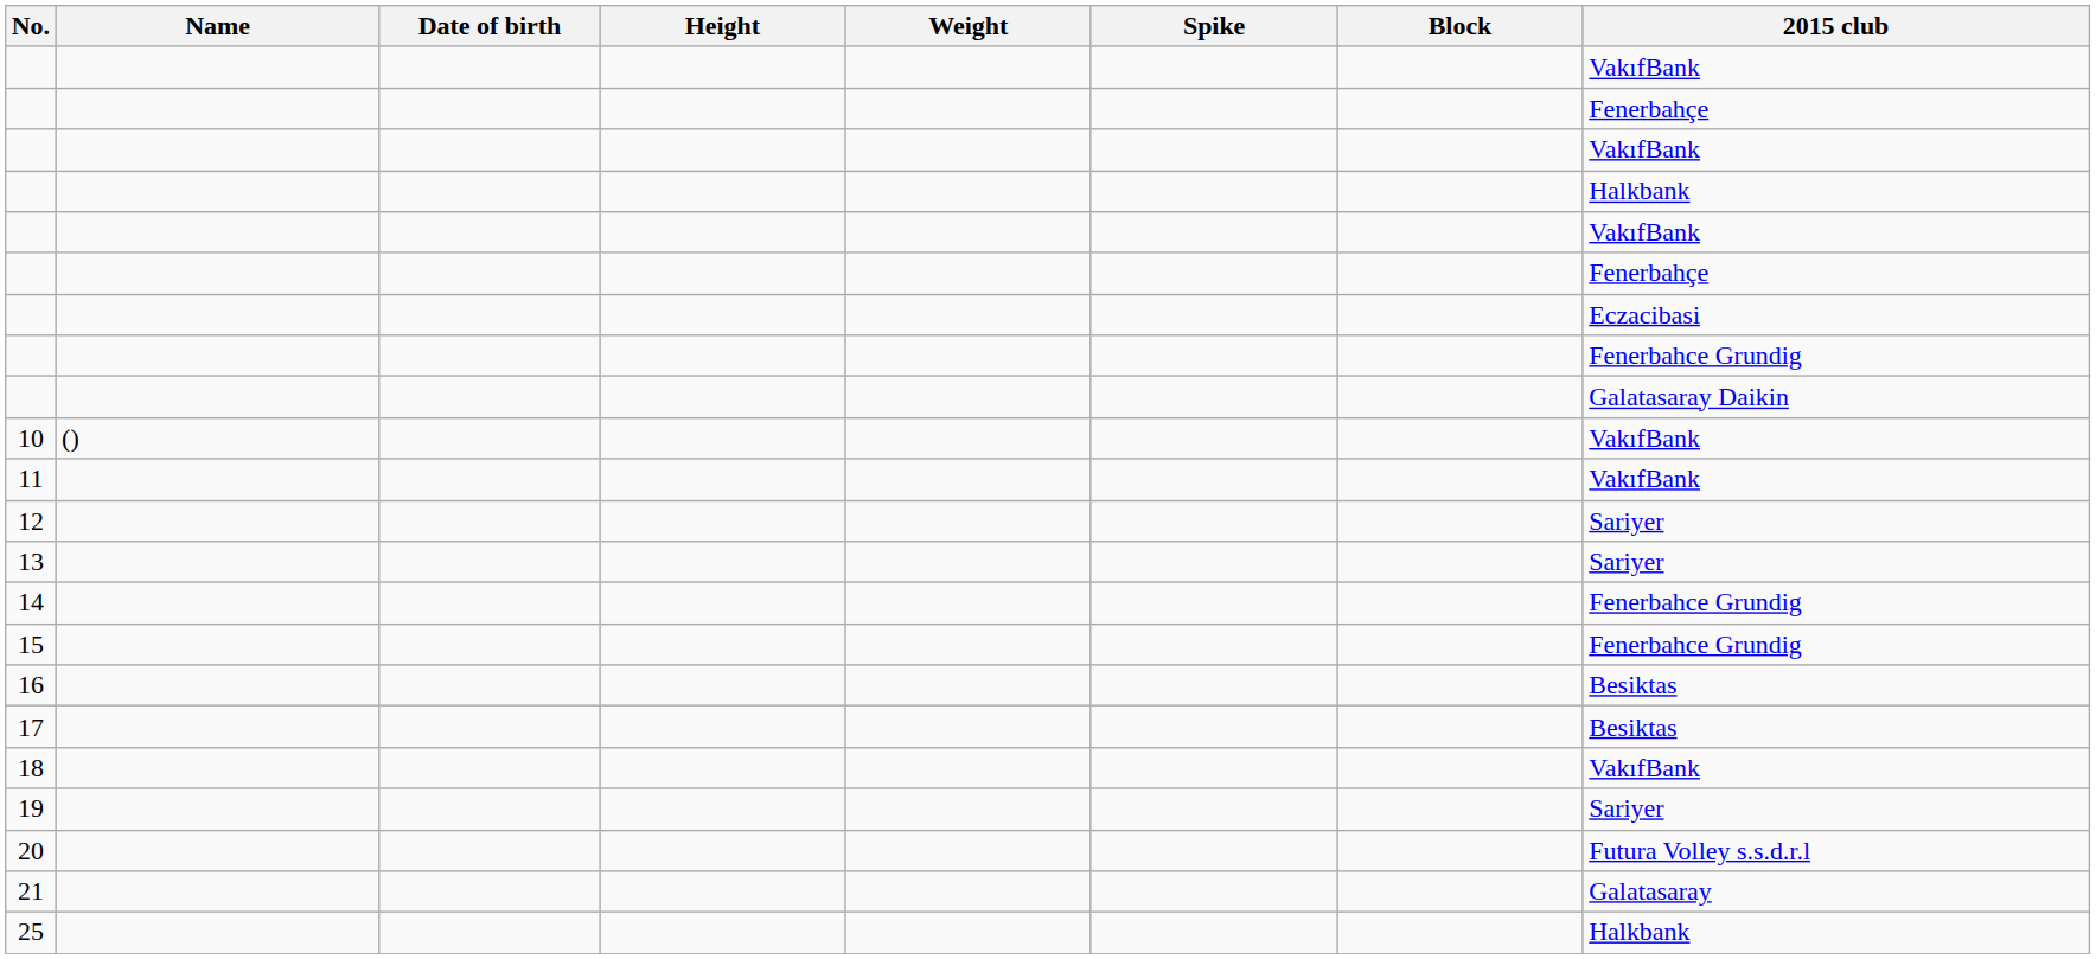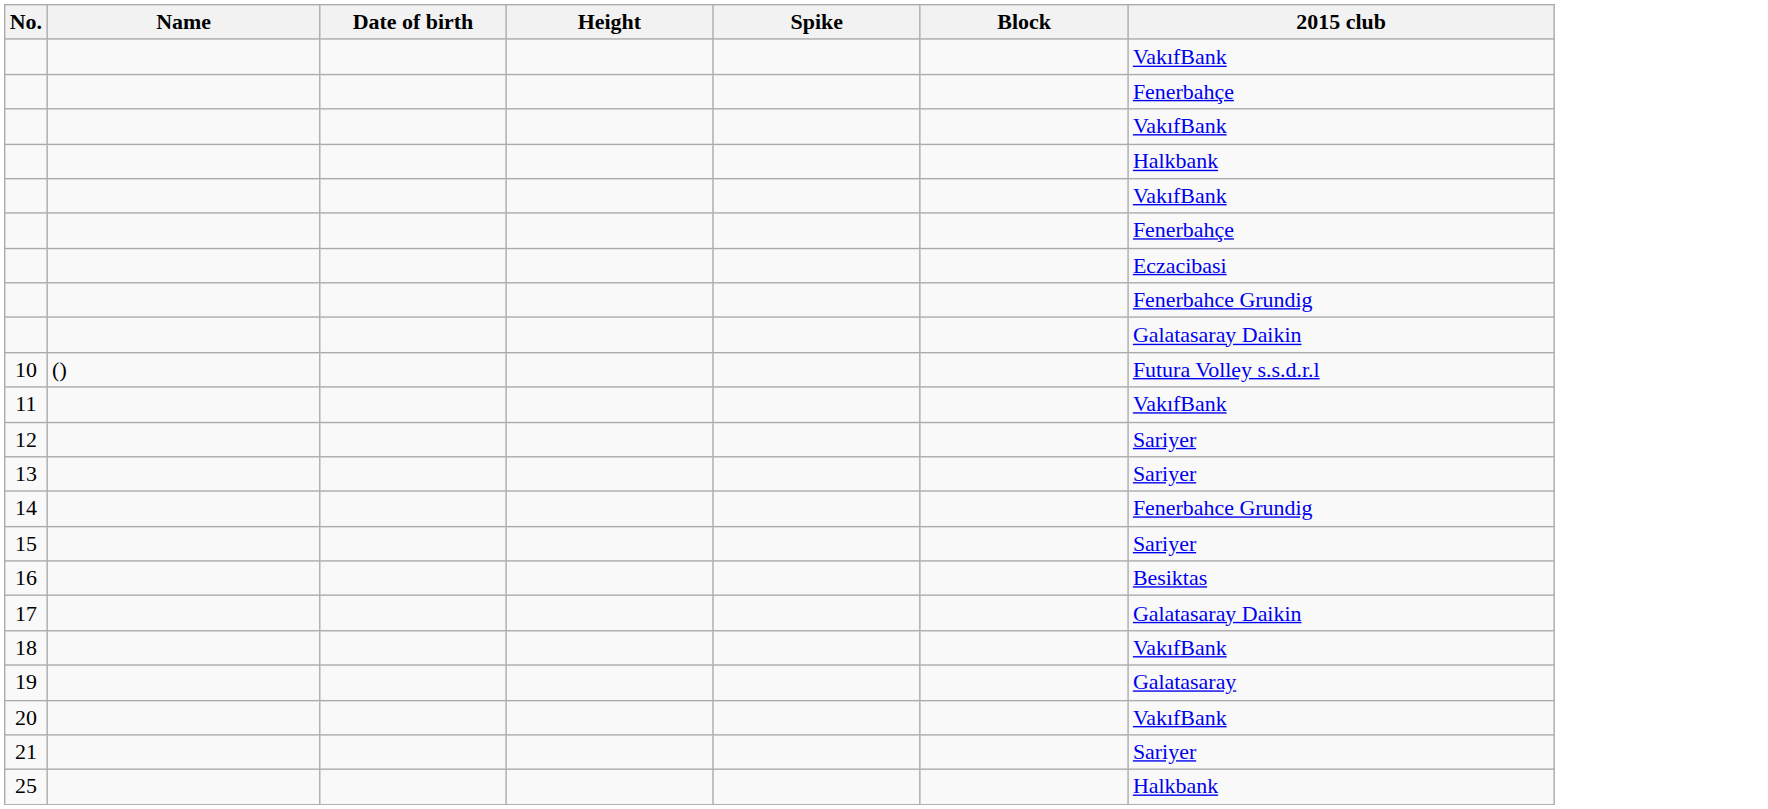 <table class="wikitable sortable" style="font-size:100%; text-align:center;">
 <tr>
 <th>No.</th>
 <th style="width:12em">Name</th>
 <th style="width:8em">Date of birth</th>
 <th style="width:9em">Height</th>
-<th style="width:9em">Weight</th>
 <th style="width:9em">Spike</th>
 <th style="width:9em">Block</th>
 <th style="width:19em">2015 club</th>
 </tr>
 <tr>
 <td></td>
 <td align=left></td>
 <td align=right></td>
-<td></td>
 <td></td>
 <td></td>
 <td></td>
 <td align=left> <a href='#'>VakıfBank</a></td>
 </tr>
 <tr>
 <td></td>
 <td align=left></td>
 <td align=right></td>
 <td></td>
 <td></td>
 <td></td>
-<td></td>
 <td align=left> <a href='#'>Fenerbahçe</a></td>
 </tr>
 <tr>
 <td></td>
 <td align=left></td>
 <td align=right></td>
-<td></td>
 <td></td>
 <td></td>
 <td></td>
 <td align=left> <a href='#'>VakıfBank</a></td>
 </tr>
 <tr>
 <td></td>
 <td align=left></td>
 <td align=right></td>
 <td></td>
 <td></td>
 <td></td>
-<td></td>
 <td align=left> <a href='#'>Halkbank</a></td>
 </tr>
 <tr>
 <td></td>
 <td align=left></td>
 <td align=right></td>
-<td></td>
 <td></td>
 <td></td>
 <td></td>
 <td align=left> <a href='#'>VakıfBank</a></td>
 </tr>
 <tr>
 <td></td>
 <td align=left></td>
 <td align=right></td>
 <td></td>
 <td></td>
 <td></td>
-<td></td>
 <td align=left> <a href='#'>Fenerbahçe</a></td>
 </tr>
 <tr>
 <td></td>
 <td align=left></td>
 <td align=right></td>
-<td></td>
 <td></td>
 <td></td>
 <td></td>
 <td align=left> <a href='#'>Eczacibasi</a></td>
 </tr>
 <tr>
 <td></td>
 <td align=left></td>
 <td align=right></td>
 <td></td>
 <td></td>
 <td></td>
-<td></td>
 <td align=left> <a href='#'>Fenerbahce Grundig</a></td>
 </tr>
 <tr>
 <td></td>
 <td align=left></td>
 <td align=right></td>
-<td></td>
 <td></td>
 <td></td>
 <td></td>
 <td align=left> <a href='#'>Galatasaray Daikin</a></td>
 </tr>
 <tr>
 <td>10</td>
 <td align=left> ()</td>
 <td align=right></td>
 <td></td>
 <td></td>
 <td></td>
-<td></td>
-<td align=left> <a href='#'>VakıfBank</a></td>
+<td align=left> <a href='#'>Futura Volley s.s.d.r.l</a></td>
 </tr>
 <tr>
 <td>11</td>
 <td align=left></td>
 <td align=right></td>
-<td></td>
 <td></td>
 <td></td>
 <td></td>
 <td align=left> <a href='#'>VakıfBank</a></td>
 </tr>
 <tr>
 <td>12</td>
 <td align=left></td>
 <td align=right></td>
 <td></td>
 <td></td>
 <td></td>
-<td></td>
 <td align=left> <a href='#'>Sariyer</a></td>
 </tr>
 <tr>
 <td>13</td>
 <td align=left></td>
 <td align=right></td>
-<td></td>
 <td></td>
 <td></td>
 <td></td>
 <td align=left> <a href='#'>Sariyer</a></td>
 </tr>
 <tr>
 <td>14</td>
 <td align=left></td>
 <td align=right></td>
 <td></td>
 <td></td>
 <td></td>
-<td></td>
 <td align=left> <a href='#'>Fenerbahce Grundig</a></td>
 </tr>
 <tr>
 <td>15</td>
 <td align=left></td>
 <td align=right></td>
 <td></td>
 <td></td>
 <td></td>
-<td></td>
-<td align=left> <a href='#'>Fenerbahce Grundig</a></td>
+<td align=left> <a href='#'>Sariyer</a></td>
 </tr>
 <tr>
 <td>16</td>
 <td align=left></td>
 <td align=right></td>
-<td></td>
 <td></td>
 <td></td>
 <td></td>
 <td align=left> <a href='#'>Besiktas</a></td>
 </tr>
 <tr>
 <td>17</td>
 <td align=left></td>
 <td align=right></td>
 <td></td>
 <td></td>
 <td></td>
-<td></td>
-<td align=left> <a href='#'>Besiktas</a></td>
+<td align=left> <a href='#'>Galatasaray Daikin</a></td>
 </tr>
 <tr>
 <td>18</td>
 <td align=left></td>
 <td align=right></td>
-<td></td>
 <td></td>
 <td></td>
 <td></td>
 <td align=left> <a href='#'>VakıfBank</a></td>
 </tr>
 <tr>
 <td>19</td>
 <td align=left></td>
 <td align=right></td>
 <td></td>
 <td></td>
 <td></td>
-<td></td>
-<td align=left> <a href='#'>Sariyer</a></td>
+<td align=left> <a href='#'>Galatasaray</a></td>
 </tr>
 <tr>
 <td>20</td>
 <td align=left></td>
 <td align=right></td>
 <td></td>
 <td></td>
 <td></td>
-<td></td>
-<td align=left> <a href='#'>Futura Volley s.s.d.r.l</a></td>
+<td align=left> <a href='#'>VakıfBank</a></td>
 </tr>
 <tr>
 <td>21</td>
 <td align=left></td>
 <td align=right></td>
 <td></td>
 <td></td>
 <td></td>
-<td></td>
-<td align=left> <a href='#'>Galatasaray</a></td>
+<td align=left> <a href='#'>Sariyer</a></td>
 </tr>
 <tr>
 <td>25</td>
 <td align=left></td>
 <td align=right></td>
 <td></td>
 <td></td>
 <td></td>
-<td></td>
 <td align=left> <a href='#'>Halkbank</a></td>
 </tr>
 </table>
